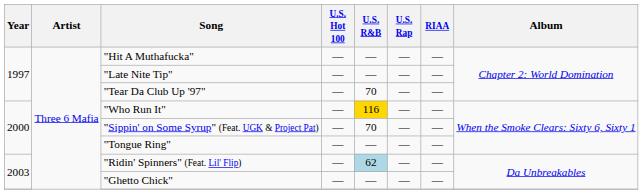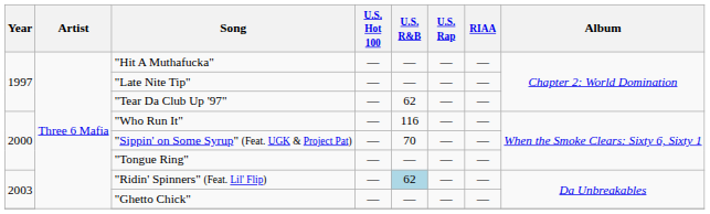 <table class="wikitable">
 <tr>
 <th align="center">Year</th>
 <th align="center">Artist</th>
 <th align="center">Song</th>
 <th align="center" width="40"><small><a href='#'>U.S. Hot 100</a></small></th>
 <th align="center" width="40"><small><a href='#'>U.S. R&B</a></small></th>
 <th align="center" width="40"><small><a href='#'>U.S. Rap</a></small></th>
 <th align="center" width="40"><small><a href='#'>RIAA</a></small></th>
 <th align="center">Album</th>
 </tr>
 <tr>
 <td align="center" rowspan="3">1997</td>
 <td align="center" rowspan="11"><a href='#'>Three 6 Mafia</a></td>
 <td align="left">"Hit A Muthafucka"</td>
 <td align="center">—</td>
 <td align="center">—</td>
 <td align="center">—</td>
 <td align="center">—</td>
 <td align="center" rowspan="3"><em><a href='#'>Chapter 2: World Domination</a></em></td>
 </tr>
 <tr>
 <td align="left">"Late Nite Tip"</td>
 <td align="center">—</td>
 <td align="center">—</td>
 <td align="center">—</td>
 <td align="center">—</td>
 </tr>
 <tr>
 <td align="left">"Tear Da Club Up '97"</td>
 <td align="center">—</td>
-<td align="center">70</td>
+<td align="center">62</td>
 <td align="center">—</td>
 <td align="center">—</td>
 </tr>
 <tr>
 <td align="center" rowspan="3">2000</td>
 <td align="left">"Who Run It"</td>
 <td align="center">—</td>
-<td align="center" style="background: gold;">116</td>
+<td align="center">116</td>
 <td align="center">—</td>
 <td align="center">—</td>
 <td align="center" rowspan="3"><em><a href='#'>When the Smoke Clears: Sixty 6, Sixty 1</a></em></td>
 </tr>
 <tr>
 <td align="left">"<a href='#'>Sippin' on Some Syrup</a>" <small>(Feat. <a href='#'>UGK</a> & <a href='#'>Project Pat</a>)</small></td>
 <td align="center">—</td>
 <td align="center">70</td>
 <td align="center">—</td>
 <td align="center">—</td>
 </tr>
 <tr>
 <td align="left">"Tongue Ring"</td>
 <td align="center">—</td>
 <td align="center">—</td>
 <td align="center">—</td>
 <td align="center">—</td>
 </tr>
 <tr>
 <td align="center" rowspan="2">2003</td>
 <td align="left">"Ridin' Spinners" <small>(Feat. <a href='#'>Lil' Flip</a>)</small></td>
 <td align="center">—</td>
 <td align="center" style="background: lightblue;">62</td>
 <td align="center">—</td>
 <td align="center">—</td>
 <td align="center" rowspan="2"><em><a href='#'>Da Unbreakables</a></em></td>
 </tr>
 <tr>
 <td align="left">"Ghetto Chick"</td>
 <td align="center">—</td>
 <td align="center">—</td>
 <td align="center">—</td>
 <td align="center">—</td>
 </tr>
 <tr>
 </tr>
 </table>
